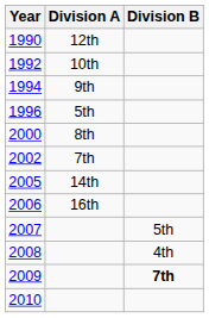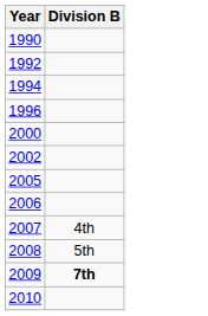 <table class="wikitable" style="text-align:center">
 <tr>
 <th>Year</th>
-<th>Division A</th>
 <th>Division B</th>
 </tr>
 <tr>
 <td><a href='#'>1990</a></td>
-<td>12th</td>
 <td></td>
 </tr>
 <tr>
 <td><a href='#'>1992</a></td>
-<td>10th</td>
 <td></td>
 </tr>
 <tr>
 <td><a href='#'>1994</a></td>
-<td>9th</td>
 <td></td>
 </tr>
 <tr>
 <td><a href='#'>1996</a></td>
-<td>5th</td>
 <td></td>
 </tr>
 <tr>
 <td><a href='#'>2000</a></td>
-<td>8th</td>
 <td></td>
 </tr>
 <tr>
 <td><a href='#'>2002</a></td>
-<td>7th</td>
 <td></td>
 </tr>
 <tr>
 <td><a href='#'>2005</a></td>
-<td>14th</td>
 <td></td>
 </tr>
 <tr>
 <td><a href='#'>2006</a></td>
-<td>16th</td>
 <td></td>
 </tr>
 <tr>
 <td><a href='#'>2007</a></td>
-<td></td>
+<td>4th</td>
+</tr>
+<tr>
+<td><a href='#'>2008</a></td>
 <td>5th</td>
 </tr>
 <tr>
-<td><a href='#'>2008</a></td>
-<td></td>
-<td>4th</td>
-</tr>
-<tr>
 <td><a href='#'>2009</a></td>
-<td></td>
 <td><strong>7th</strong></td>
 </tr>
 <tr>
 <td><a href='#'>2010</a></td>
 <td></td>
-<td></td>
 </tr>
 </table>
